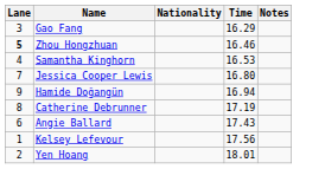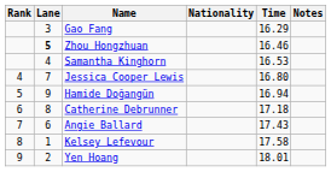 <table class="wikitable sortable" style="text-align:center">
 <tr>
+<th>Rank</th>
 <th>Lane</th>
 <th>Name</th>
 <th>Nationality</th>
 <th>Time</th>
 <th>Notes</th>
 </tr>
 <tr>
+<td></td>
 <td>3</td>
 <td align="left"><a href='#'>Gao Fang</a></td>
 <td align="left"></td>
 <td>16.29</td>
 <td></td>
 </tr>
 <tr>
+<td></td>
 <td><strong>5</strong></td>
 <td align="left"><a href='#'>Zhou Hongzhuan</a></td>
 <td align="left"></td>
 <td>16.46</td>
 <td></td>
 </tr>
 <tr>
+<td></td>
 <td>4</td>
 <td align="left"><a href='#'>Samantha Kinghorn</a></td>
 <td align="left"></td>
 <td>16.53</td>
 <td></td>
 </tr>
 <tr>
+<td>4</td>
 <td>7</td>
 <td align="left"><a href='#'>Jessica Cooper Lewis</a></td>
 <td align="left"></td>
 <td>16.80</td>
 <td></td>
 </tr>
 <tr>
+<td>5</td>
 <td>9</td>
 <td align="left"><a href='#'>Hamide Doğangün</a></td>
 <td align="left"></td>
 <td>16.94</td>
 <td></td>
 </tr>
 <tr>
+<td>6</td>
 <td>8</td>
 <td align="left"><a href='#'>Catherine Debrunner</a></td>
 <td align="left"></td>
-<td>17.19</td>
+<td>17.18</td>
 <td></td>
 </tr>
 <tr>
+<td>7</td>
 <td>6</td>
 <td align="left"><a href='#'>Angie Ballard</a></td>
 <td align="left"></td>
 <td>17.43</td>
 <td></td>
 </tr>
 <tr>
+<td>8</td>
 <td>1</td>
 <td align="left"><a href='#'>Kelsey Lefevour</a></td>
 <td align="left"></td>
-<td>17.56</td>
+<td>17.58</td>
 <td></td>
 </tr>
 <tr>
+<td>9</td>
 <td>2</td>
 <td align="left"><a href='#'>Yen Hoang</a></td>
 <td align="left"></td>
 <td>18.01</td>
 <td></td>
 </tr>
 </table>
